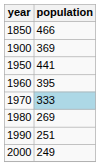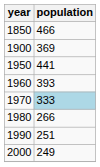 <table class="wikitable">
 <tr>
 <th>year</th>
 <th>population</th>
 </tr>
 <tr>
 <td>1850</td>
 <td>466</td>
 </tr>
 <tr>
 <td>1900</td>
 <td>369</td>
 </tr>
 <tr>
 <td>1950</td>
 <td>441</td>
 </tr>
 <tr>
 <td>1960</td>
-<td>395</td>
+<td>393</td>
 </tr>
 <tr>
 <td>1970</td>
 <td style="background: lightblue;">333</td>
 </tr>
 <tr>
 <td>1980</td>
-<td>269</td>
+<td>266</td>
 </tr>
 <tr>
 <td>1990</td>
 <td>251</td>
 </tr>
 <tr>
 <td>2000</td>
 <td>249</td>
 </tr>
 <tr>
 </tr>
 </table>
